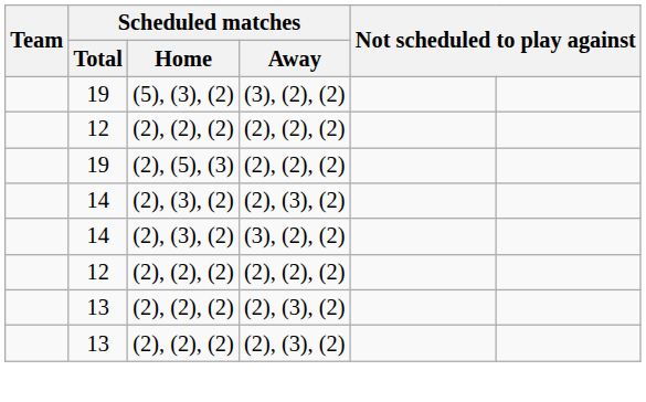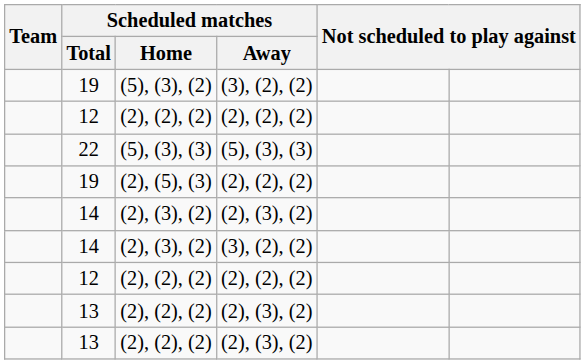 <table class="wikitable" style="text-align: center">
 <tr>
 <th rowspan=2>Team</th>
 <th colspan=3>Scheduled matches</th>
 <th rowspan=2 colspan=2>Not scheduled to play against</th>
 </tr>
 <tr>
 <th>Total</th>
 <th>Home</th>
 <th>Away</th>
 </tr>
 <tr>
 <td style="text-align: left;"></td>
 <td>19</td>
 <td> (5),  (3),  (2)</td>
 <td> (3),  (2),  (2)</td>
 <td style="text-align: left;"></td>
 <td style="text-align: left;"></td>
 </tr>
 <tr>
 <td style="text-align: left;"></td>
 <td>12</td>
 <td> (2),  (2),  (2)</td>
 <td> (2),  (2),  (2)</td>
+<td style="text-align: left;"></td>
+<td style="text-align: left;"></td>
+</tr>
+<tr>
+<td style="text-align: left;"></td>
+<td>22</td>
+<td> (5),  (3),  (3)</td>
+<td> (5),  (3),  (3)</td>
 <td style="text-align: left;"></td>
 <td style="text-align: left;"></td>
 </tr>
 <tr>
 <td style="text-align: left;"></td>
 <td>19</td>
 <td> (2),  (5),  (3)</td>
 <td> (2),  (2),  (2)</td>
 <td style="text-align: left;"></td>
 <td style="text-align: left;"></td>
 </tr>
 <tr>
 <td style="text-align: left;"></td>
 <td>14</td>
 <td> (2),  (3),  (2)</td>
 <td> (2),  (3),  (2)</td>
 <td style="text-align: left;"></td>
 <td style="text-align: left;"></td>
 </tr>
 <tr>
 <td style="text-align: left;"></td>
 <td>14</td>
 <td> (2),  (3),  (2)</td>
 <td> (3),  (2),  (2)</td>
 <td style="text-align: left;"></td>
 <td style="text-align: left;"></td>
 </tr>
 <tr>
 <td style="text-align: left;"></td>
 <td>12</td>
 <td> (2),  (2),  (2)</td>
 <td> (2),  (2),  (2)</td>
 <td style="text-align: left;"></td>
 <td style="text-align: left;"></td>
 </tr>
 <tr>
 <td style="text-align: left;"></td>
 <td>13</td>
 <td> (2),  (2),  (2)</td>
 <td> (2),  (3),  (2)</td>
 <td style="text-align: left;"></td>
 <td style="text-align: left;"></td>
 </tr>
 <tr>
 <td style="text-align: left;"></td>
 <td>13</td>
 <td> (2),  (2),  (2)</td>
 <td> (2),  (3),  (2)</td>
 <td style="text-align: left;"></td>
 <td style="text-align: left;"></td>
 </tr>
 </table>
